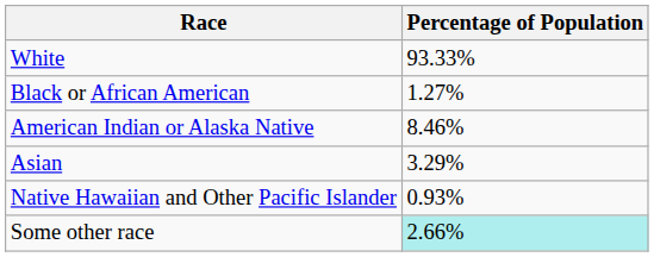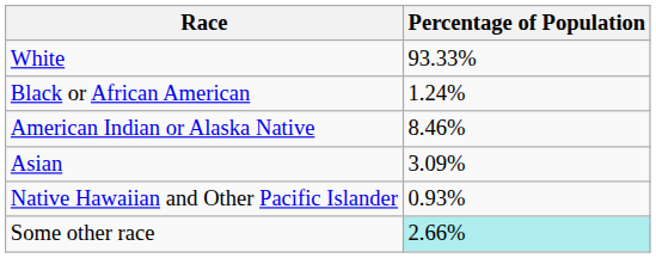 <table class="wikitable">
 <tr>
 <th>Race</th>
 <th>Percentage of Population</th>
 </tr>
 <tr>
 <td><a href='#'>White</a></td>
 <td>93.33%</td>
 </tr>
 <tr>
 <td><a href='#'>Black</a> or <a href='#'>African American</a></td>
-<td>1.27%</td>
+<td>1.24%</td>
 </tr>
 <tr>
 <td><a href='#'>American Indian or Alaska Native</a></td>
 <td>8.46%</td>
 </tr>
 <tr>
 <td><a href='#'>Asian</a></td>
-<td>3.29%</td>
+<td>3.09%</td>
 </tr>
 <tr>
 <td><a href='#'>Native Hawaiian</a> and Other <a href='#'>Pacific Islander</a></td>
 <td>0.93%</td>
 </tr>
 <tr>
 <td>Some other race</td>
 <td style="background: paleturquoise;">2.66%</td>
 </tr>
 </table>
